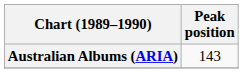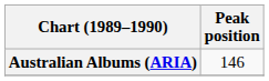 <table class="wikitable sortable plainrowheaders" style="text-align:center">
 <tr>
 <th scope="col">Chart (1989–1990)</th>
 <th scope="col">Peak<br>position</th>
 </tr>
 <tr>
 <th scope="row">Australian Albums (<a href='#'>ARIA</a>)</th>
-<td align="center">143</td>
+<td align="center">146</td>
 </tr>
 <tr>
 </tr>
 <tr>
 </tr>
 </table>
